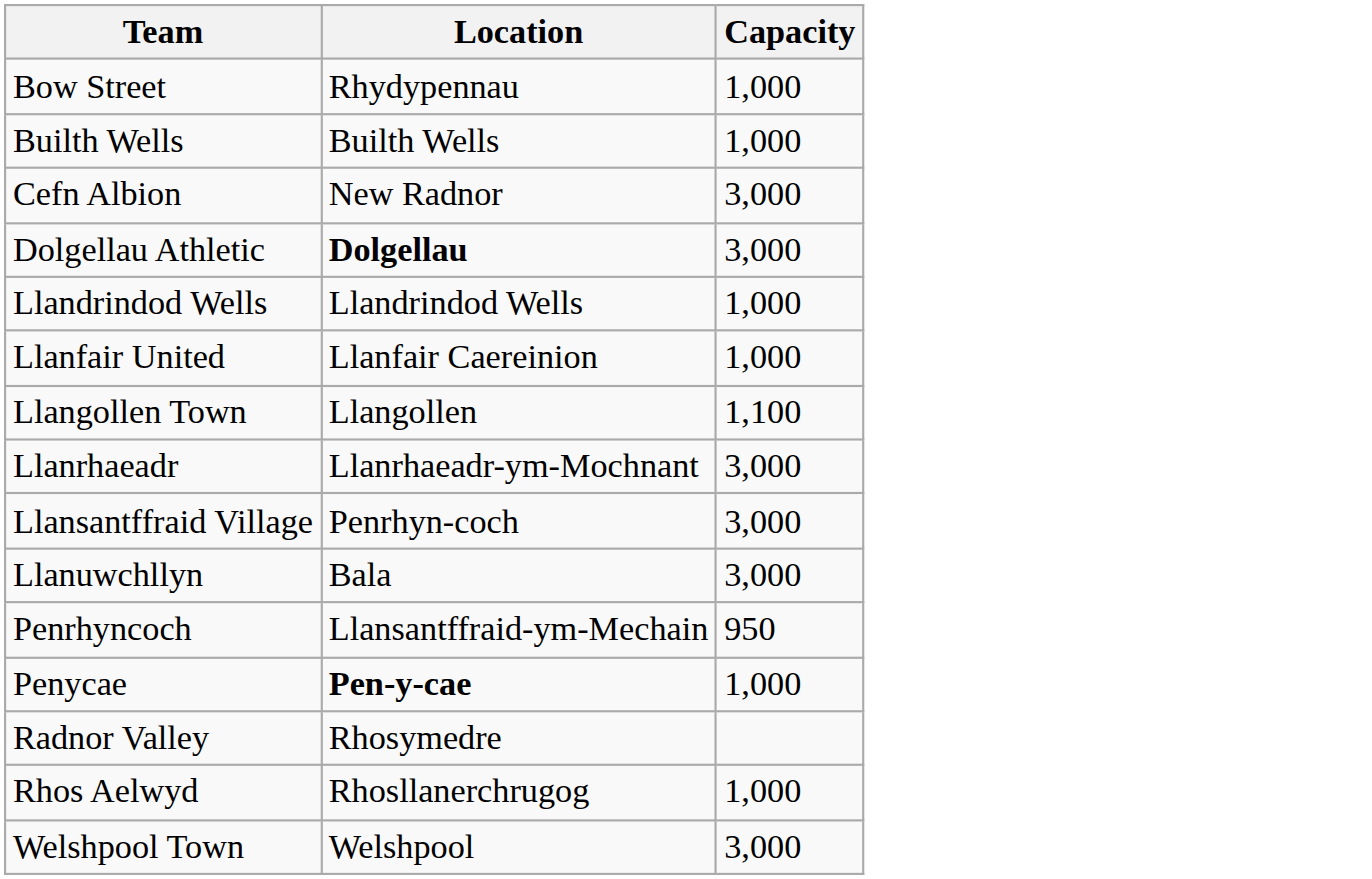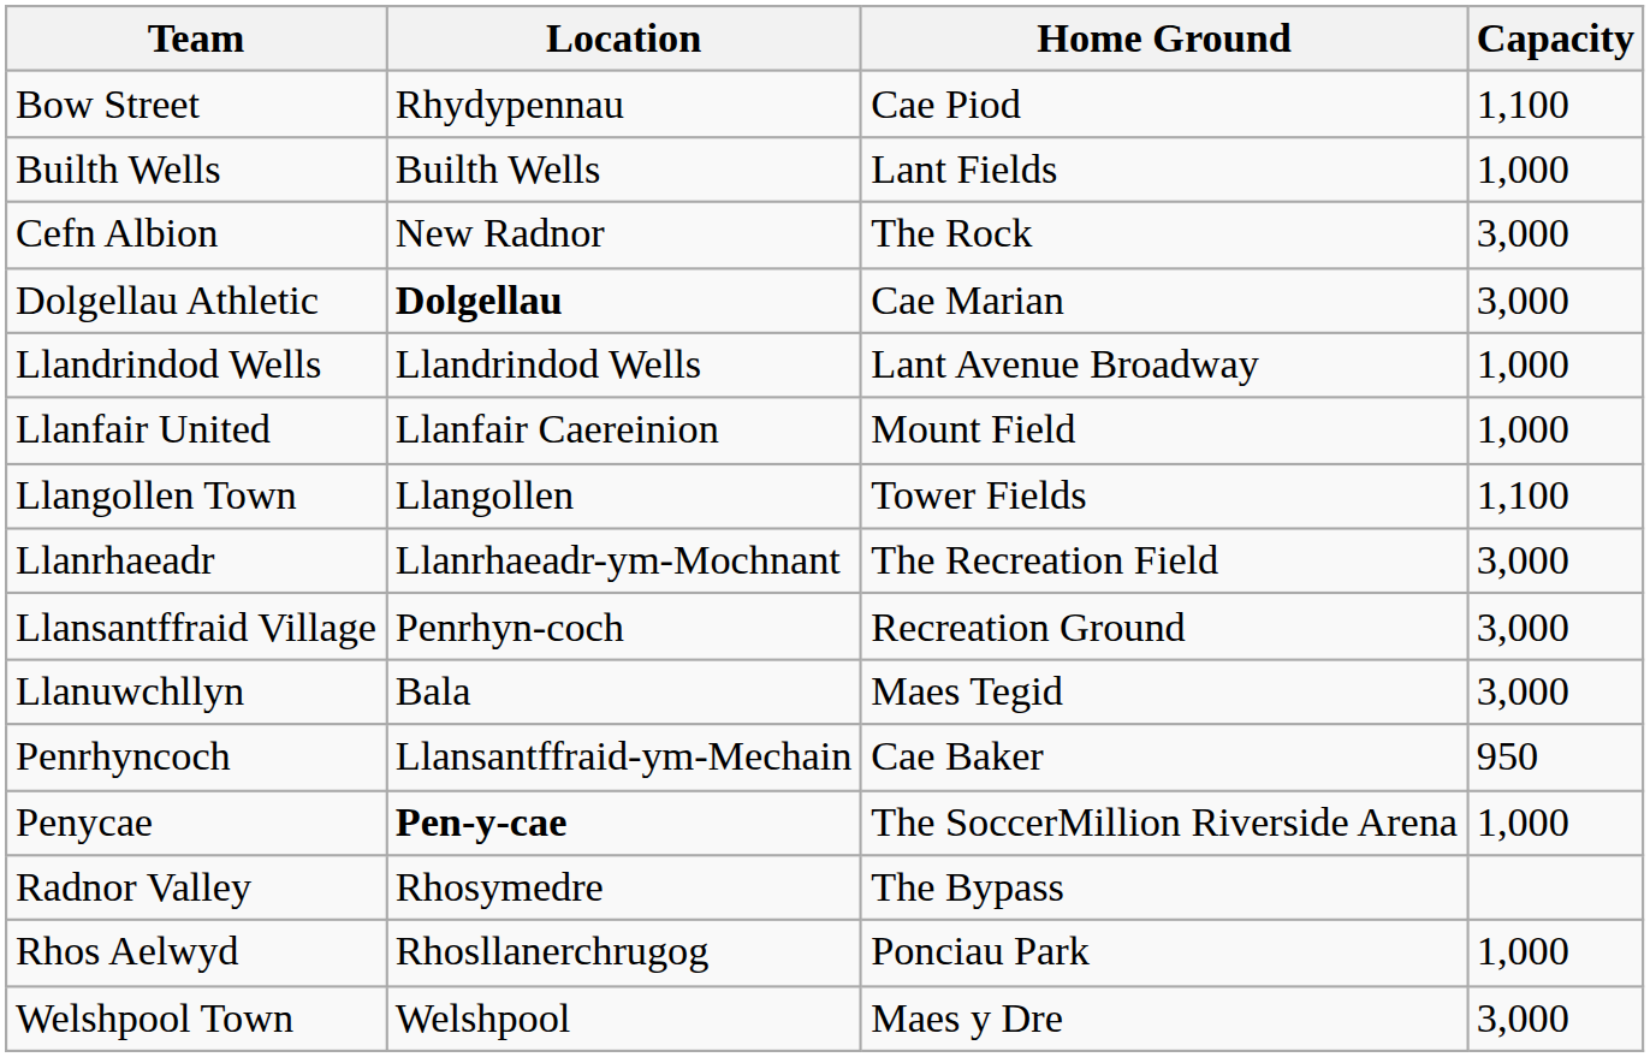 <table class="wikitable sortable">
 <tr>
 <th>Team</th>
 <th>Location</th>
+<th>Home Ground</th>
 <th>Capacity</th>
 </tr>
 <tr>
 <td>Bow Street</td>
 <td>Rhydypennau</td>
-<td>1,000</td>
+<td>Cae Piod</td>
+<td>1,100</td>
 </tr>
 <tr>
 <td>Builth Wells</td>
 <td>Builth Wells</td>
+<td>Lant Fields</td>
 <td>1,000</td>
 </tr>
 <tr>
 <td>Cefn Albion</td>
 <td>New Radnor</td>
+<td>The Rock</td>
 <td>3,000</td>
 </tr>
 <tr>
 <td>Dolgellau Athletic</td>
 <td><strong>Dolgellau</strong></td>
+<td>Cae Marian</td>
 <td>3,000</td>
 </tr>
 <tr>
 <td>Llandrindod Wells</td>
 <td>Llandrindod Wells</td>
+<td>Lant Avenue Broadway</td>
 <td>1,000</td>
 </tr>
 <tr>
 <td>Llanfair United</td>
 <td>Llanfair Caereinion</td>
+<td>Mount Field</td>
 <td>1,000</td>
 </tr>
 <tr>
 <td>Llangollen Town</td>
 <td>Llangollen</td>
+<td>Tower Fields</td>
 <td>1,100</td>
 </tr>
 <tr>
 <td>Llanrhaeadr</td>
 <td>Llanrhaeadr-ym-Mochnant</td>
+<td>The Recreation Field</td>
 <td>3,000</td>
 </tr>
 <tr>
 <td>Llansantffraid Village</td>
 <td>Penrhyn-coch</td>
+<td>Recreation Ground</td>
 <td>3,000</td>
 </tr>
 <tr>
 <td>Llanuwchllyn</td>
 <td>Bala</td>
+<td>Maes Tegid</td>
 <td>3,000</td>
 </tr>
 <tr>
 <td>Penrhyncoch</td>
 <td>Llansantffraid-ym-Mechain</td>
+<td>Cae Baker</td>
 <td>950</td>
 </tr>
 <tr>
 <td>Penycae</td>
 <td><strong>Pen-y-cae</strong></td>
+<td>The SoccerMillion Riverside Arena</td>
 <td>1,000</td>
 </tr>
 <tr>
 <td>Radnor Valley</td>
 <td>Rhosymedre</td>
+<td>The Bypass</td>
 <td></td>
 </tr>
 <tr>
 <td>Rhos Aelwyd</td>
 <td>Rhosllanerchrugog</td>
+<td>Ponciau Park</td>
 <td>1,000</td>
 </tr>
 <tr>
 <td>Welshpool Town</td>
 <td>Welshpool</td>
+<td>Maes y Dre</td>
 <td>3,000</td>
 </tr>
 </table>
